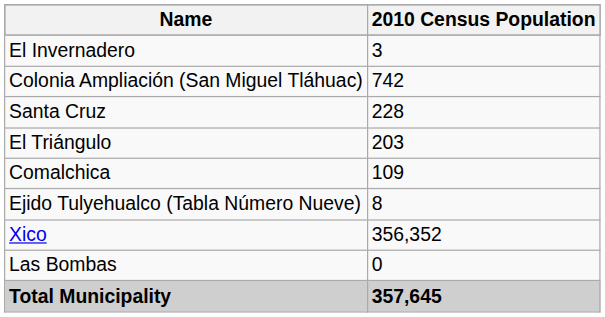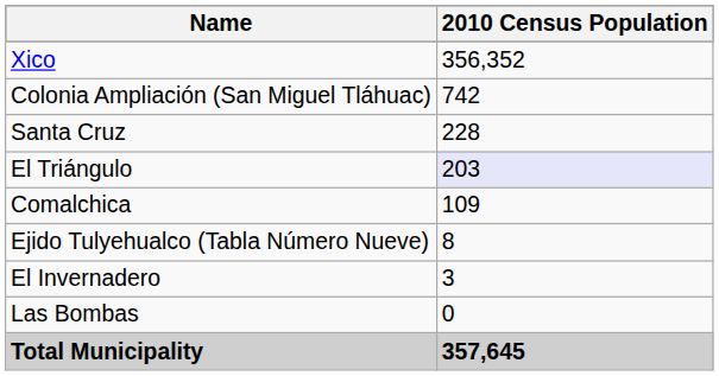 <table class="wikitable">
 <tr style="background:#000000; color:black;">
 <th><strong>Name</strong></th>
 <th><strong>2010 Census Population</strong></th>
 </tr>
 <tr>
-<td>El Invernadero</td>
-<td>3</td>
+<td><a href='#'>Xico</a></td>
+<td>356,352</td>
 </tr>
 <tr>
 <td>Colonia Ampliación (San Miguel Tláhuac)</td>
 <td>742</td>
 </tr>
 <tr>
 <td>Santa Cruz</td>
 <td>228</td>
 </tr>
 <tr>
 <td>El Triángulo</td>
-<td>203</td>
+<td style="background: lavender;">203</td>
 </tr>
 <tr>
 <td>Comalchica</td>
 <td>109</td>
 </tr>
 <tr>
 <td>Ejido Tulyehualco (Tabla Número Nueve)</td>
 <td>8</td>
 </tr>
 <tr>
-<td><a href='#'>Xico</a></td>
-<td>356,352</td>
+<td>El Invernadero</td>
+<td>3</td>
 </tr>
 <tr>
 <td>Las Bombas</td>
 <td>0</td>
 </tr>
 <tr style="background:#CFCFCF;">
 <td><strong>Total Municipality</strong></td>
 <td><strong>357,645</strong></td>
 </tr>
 </table>
